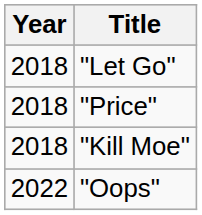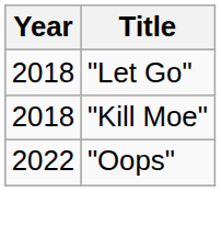 <table class="wikitable sortable">
 <tr>
 <th>Year</th>
 <th>Title</th>
 </tr>
 <tr>
 <td>2018</td>
 <td>"Let Go"</td>
 </tr>
 <tr>
 <td>2018</td>
-<td>"Price"</td>
-</tr>
-<tr>
-<td>2018</td>
 <td>"Kill Moe"</td>
 </tr>
 <tr>
 <td>2022</td>
 <td>"Oops"</td>
 </tr>
 </table>
